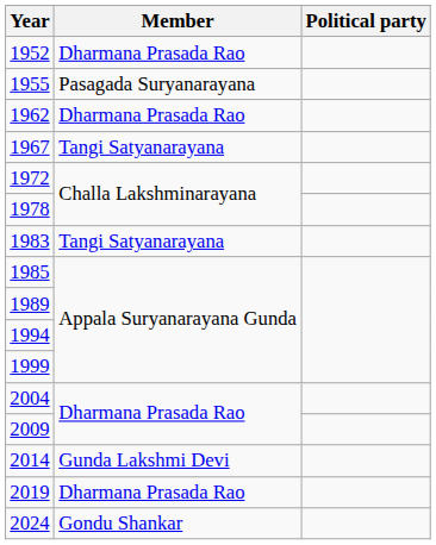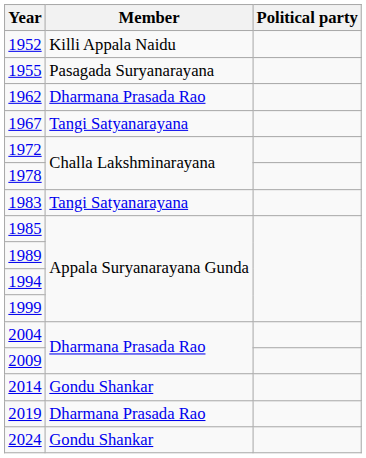 <table class="wikitable sortable">
 <tr>
 <th>Year</th>
 <th>Member</th>
 <th colspan="2">Political party</th>
 </tr>
 <tr>
 <td><a href='#'>1952</a></td>
-<td><a href='#'>Dharmana Prasada Rao</a></td>
+<td>Killi Appala Naidu</td>
 <td></td>
 </tr>
 <tr>
 <td><a href='#'>1955</a></td>
 <td>Pasagada Suryanarayana</td>
 <td></td>
 </tr>
 <tr>
 <td><a href='#'>1962</a></td>
 <td><a href='#'>Dharmana Prasada Rao</a></td>
 <td></td>
 </tr>
 <tr>
 <td><a href='#'>1967</a></td>
 <td><a href='#'>Tangi Satyanarayana</a></td>
 <td></td>
 </tr>
 <tr>
 <td><a href='#'>1972</a></td>
 <td rowspan=2>Challa Lakshminarayana</td>
 <td></td>
 </tr>
 <tr>
 <td><a href='#'>1978</a></td>
 <td></td>
 </tr>
 <tr>
 <td><a href='#'>1983</a></td>
 <td><a href='#'>Tangi Satyanarayana</a></td>
 <td></td>
 </tr>
 <tr>
 <td><a href='#'>1985</a></td>
 <td rowspan=4>Appala Suryanarayana Gunda</td>
 </tr>
 <tr>
 <td><a href='#'>1989</a></td>
 </tr>
 <tr>
 <td><a href='#'>1994</a></td>
 </tr>
 <tr>
 <td><a href='#'>1999</a></td>
 </tr>
 <tr>
 <td><a href='#'>2004</a></td>
 <td rowspan =2><a href='#'>Dharmana Prasada Rao</a></td>
 <td></td>
 </tr>
 <tr>
 <td><a href='#'>2009</a></td>
 </tr>
 <tr>
 <td><a href='#'>2014</a></td>
-<td><a href='#'>Gunda Lakshmi Devi</a></td>
+<td><a href='#'>Gondu Shankar</a></td>
 <td></td>
 </tr>
 <tr>
 <td><a href='#'>2019</a></td>
 <td><a href='#'>Dharmana Prasada Rao</a></td>
 <td></td>
 </tr>
 <tr>
 <td><a href='#'>2024</a></td>
 <td><a href='#'>Gondu Shankar</a></td>
 <td></td>
 </tr>
 </table>
